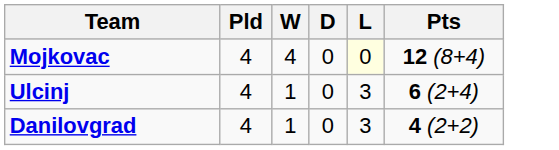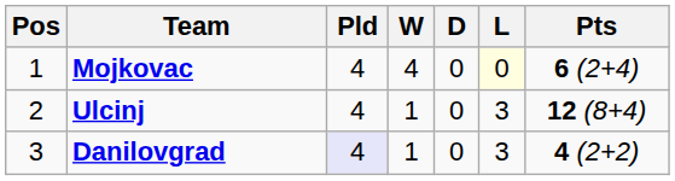 <table class="wikitable">
 <tr>
+<th>Pos</th>
 <th width="150">Team</th>
 <th width="30">Pld</th>
 <th width="20">W</th>
 <th width="20">D</th>
 <th width="20">L</th>
 <th width="80">Pts</th>
 </tr>
 <tr>
+<td style="text-align: center;">1</td>
 <td><strong><a href='#'>Mojkovac</a></strong></td>
 <td style="text-align: center;">4</td>
 <td style="text-align: center;">4</td>
 <td style="text-align: center;">0</td>
 <td style="background: lightyellow; text-align: center;">0</td>
-<td style="text-align: center;"><strong>12</strong> <em>(8+4)</em></td>
+<td style="text-align: center;"><strong>6</strong> <em>(2+4)</em></td>
 </tr>
 <tr>
+<td style="text-align: center;">2</td>
 <td><strong><a href='#'>Ulcinj</a></strong></td>
 <td style="text-align: center;">4</td>
 <td style="text-align: center;">1</td>
 <td style="text-align: center;">0</td>
 <td style="text-align: center;">3</td>
-<td style="text-align: center;"><strong>6</strong> <em>(2+4)</em></td>
+<td style="text-align: center;"><strong>12</strong> <em>(8+4)</em></td>
 </tr>
 <tr>
+<td style="text-align: center;">3</td>
 <td><strong><a href='#'>Danilovgrad</a></strong></td>
-<td style="text-align: center;">4</td>
+<td style="background: lavender; text-align: center;">4</td>
 <td style="text-align: center;">1</td>
 <td style="text-align: center;">0</td>
 <td style="text-align: center;">3</td>
 <td style="text-align: center;"><strong>4</strong> <em>(2+2)</em></td>
 </tr>
 </table>
